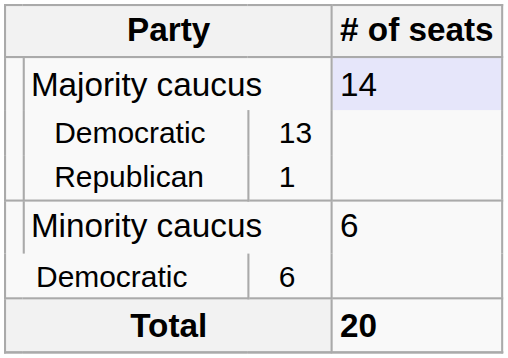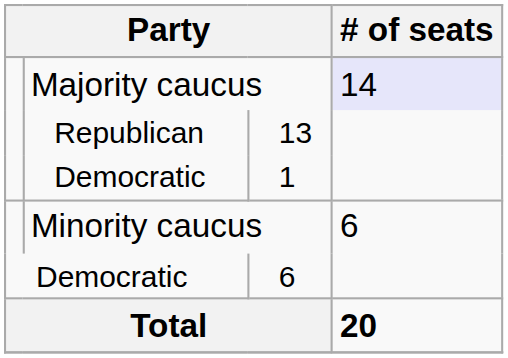 <table class="wikitable sortable">
 <tr>
 <th colspan="3" style="width:150px;">Party</th>
 <th># of seats</th>
 </tr>
 <tr>
 <td></td>
 <td colspan=2>Majority caucus</td>
 <td style="background: lavender;">14</td>
 </tr>
 <tr style="border-top-style:hidden;border-bottom-style:hidden;">
 <td></td>
-<td style="font-size:90%;padding-left:1em;">Democratic</td>
+<td style="font-size:90%;padding-left:1em;">Republican</td>
 <td style="font-size:90%;padding-left:1em;">13</td>
 </tr>
 <tr style="border-top-style:hidden;">
 <td></td>
-<td style="font-size:90%;padding-left:1em;">Republican</td>
+<td style="font-size:90%;padding-left:1em;">Democratic</td>
 <td style="font-size:90%;padding-left:1em;">1</td>
 </tr>
 <tr>
 <td></td>
 <td colspan=2>Minority caucus</td>
 <td>6</td>
 </tr>
 <tr style="border-top-style:hidden;">
 <td style="font-size:90%;padding-left:1em;" colspan=2>Democratic</td>
 <td style="font-size:90%;padding-left:1em;">6</td>
 </tr>
 <tr>
 <th colspan="3">Total</th>
 <td><strong>20</strong></td>
 </tr>
 <tr>
 </tr>
 </table>
